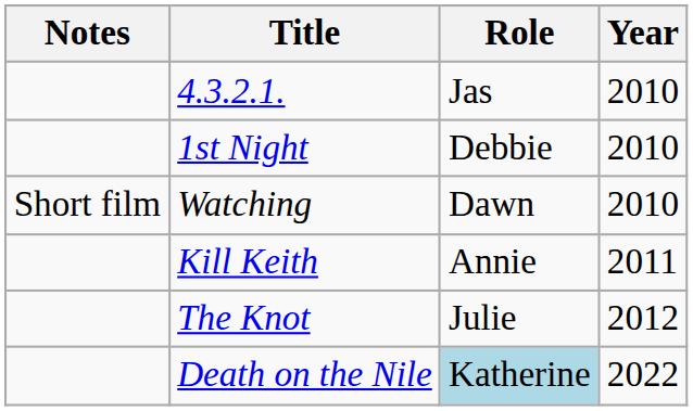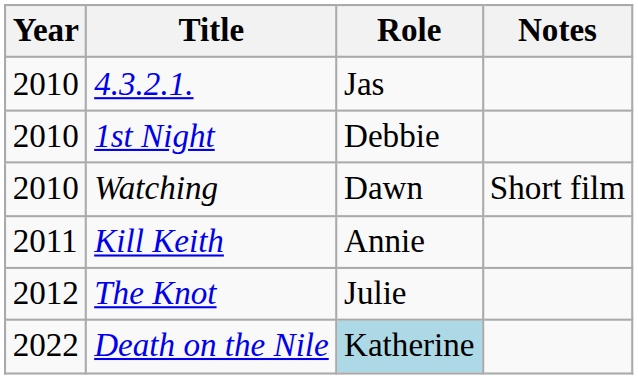 <table class="wikitable sortable">
 <tr>
-<th class=unsortable>Notes</th>
+<th>Year</th>
 <th>Title</th>
 <th>Role</th>
-<th>Year</th>
+<th class=unsortable>Notes</th>
 </tr>
 <tr>
-<td></td>
+<td>2010</td>
 <td><em><a href='#'>4.3.2.1.</a></em></td>
 <td>Jas</td>
-<td>2010</td>
+<td></td>
 </tr>
 <tr>
-<td></td>
+<td>2010</td>
 <td><em><a href='#'>1st Night</a></em></td>
 <td>Debbie</td>
-<td>2010</td>
+<td></td>
 </tr>
 <tr>
-<td>Short film</td>
+<td>2010</td>
 <td><em>Watching</em></td>
 <td>Dawn</td>
-<td>2010</td>
+<td>Short film</td>
 </tr>
 <tr>
-<td></td>
+<td>2011</td>
 <td><em><a href='#'>Kill Keith</a></em></td>
 <td>Annie</td>
-<td>2011</td>
+<td></td>
 </tr>
 <tr>
-<td></td>
+<td>2012</td>
 <td><em><a href='#'>The Knot</a></em></td>
 <td>Julie</td>
-<td>2012</td>
+<td></td>
 </tr>
 <tr>
-<td></td>
+<td>2022</td>
 <td><em><a href='#'>Death on the Nile</a></em></td>
 <td style="background: lightblue;">Katherine</td>
-<td>2022</td>
+<td></td>
 </tr>
 </table>
